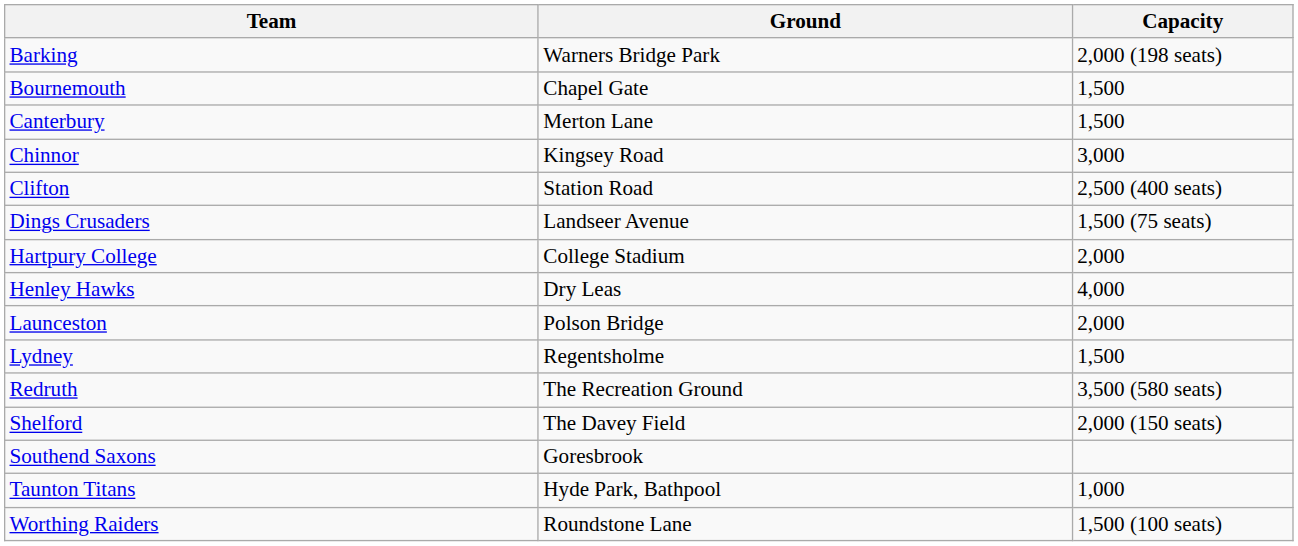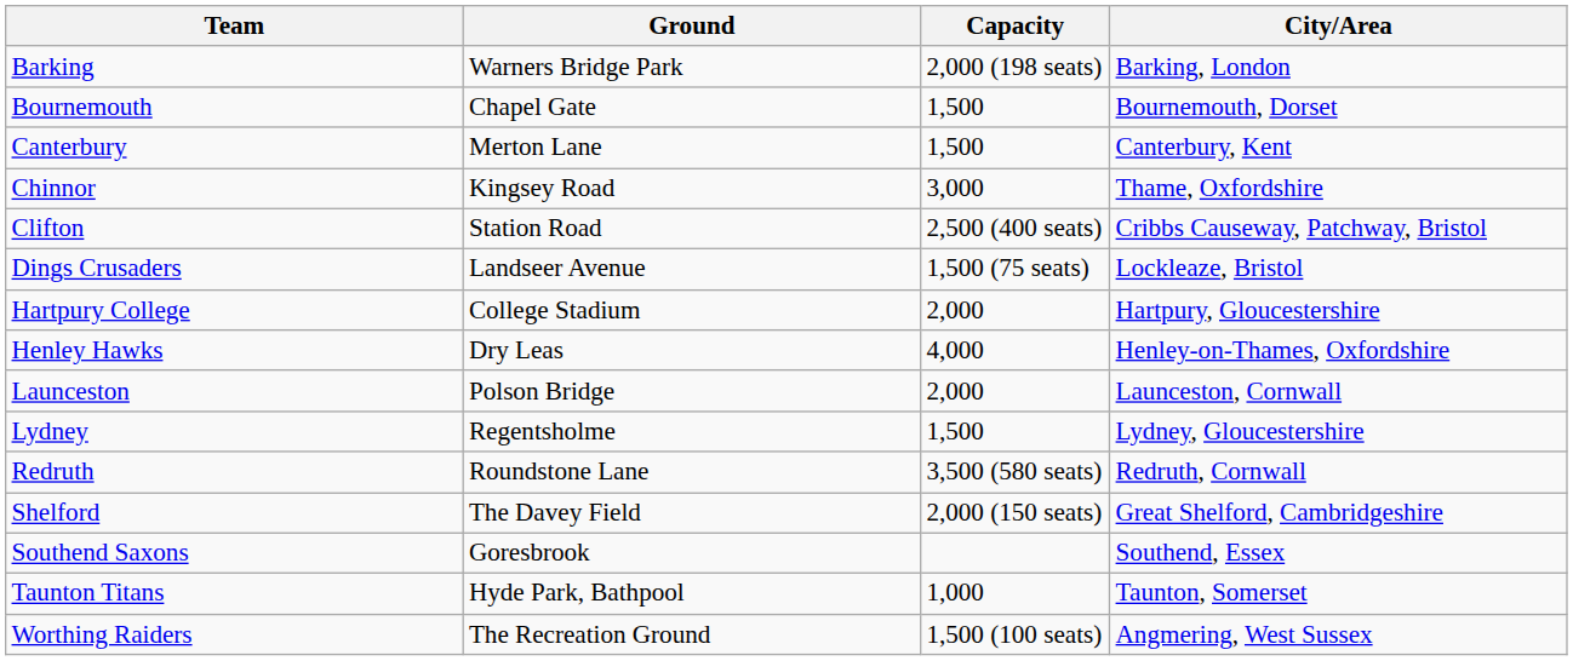 <table class="wikitable sortable">
 <tr>
 <th width=29%>Team</th>
 <th width=29%>Ground</th>
 <th width=12%>Capacity</th>
+<th width=29%>City/Area</th>
 </tr>
 <tr>
 <td><a href='#'>Barking</a></td>
 <td>Warners Bridge Park</td>
 <td>2,000 (198 seats)</td>
+<td><a href='#'>Barking</a>, <a href='#'>London</a></td>
 </tr>
 <tr>
 <td><a href='#'>Bournemouth</a></td>
 <td>Chapel Gate</td>
 <td>1,500</td>
+<td><a href='#'>Bournemouth</a>, <a href='#'>Dorset</a></td>
 </tr>
 <tr>
 <td><a href='#'>Canterbury</a></td>
 <td>Merton Lane</td>
 <td>1,500</td>
+<td><a href='#'>Canterbury</a>, <a href='#'>Kent</a></td>
 </tr>
 <tr>
 <td><a href='#'>Chinnor</a></td>
 <td>Kingsey Road</td>
 <td>3,000</td>
+<td><a href='#'>Thame</a>, <a href='#'>Oxfordshire</a></td>
 </tr>
 <tr>
 <td><a href='#'>Clifton</a></td>
 <td>Station Road</td>
 <td>2,500 (400 seats)</td>
+<td><a href='#'>Cribbs Causeway</a>, <a href='#'>Patchway</a>, <a href='#'>Bristol</a></td>
 </tr>
 <tr>
 <td><a href='#'>Dings Crusaders</a></td>
 <td>Landseer Avenue</td>
 <td>1,500 (75 seats)</td>
+<td><a href='#'>Lockleaze</a>, <a href='#'>Bristol</a></td>
 </tr>
 <tr>
 <td><a href='#'>Hartpury College</a></td>
 <td>College Stadium</td>
 <td>2,000</td>
+<td><a href='#'>Hartpury</a>, <a href='#'>Gloucestershire</a></td>
 </tr>
 <tr>
 <td><a href='#'>Henley Hawks</a></td>
 <td>Dry Leas</td>
 <td>4,000</td>
+<td><a href='#'>Henley-on-Thames</a>, <a href='#'>Oxfordshire</a></td>
 </tr>
 <tr>
 <td><a href='#'>Launceston</a></td>
 <td>Polson Bridge</td>
 <td>2,000</td>
+<td><a href='#'>Launceston</a>, <a href='#'>Cornwall</a></td>
 </tr>
 <tr>
 <td><a href='#'>Lydney</a></td>
 <td>Regentsholme</td>
 <td>1,500</td>
+<td><a href='#'>Lydney</a>, <a href='#'>Gloucestershire</a></td>
 </tr>
 <tr>
 <td><a href='#'>Redruth</a></td>
-<td>The Recreation Ground</td>
+<td>Roundstone Lane</td>
 <td>3,500 (580 seats)</td>
+<td><a href='#'>Redruth</a>, <a href='#'>Cornwall</a></td>
 </tr>
 <tr>
 <td><a href='#'>Shelford</a></td>
 <td>The Davey Field</td>
 <td>2,000 (150 seats)</td>
+<td><a href='#'>Great Shelford</a>, <a href='#'>Cambridgeshire</a></td>
 </tr>
 <tr>
 <td><a href='#'>Southend Saxons</a></td>
 <td>Goresbrook</td>
 <td></td>
+<td><a href='#'>Southend</a>, <a href='#'>Essex</a></td>
 </tr>
 <tr>
 <td><a href='#'>Taunton Titans</a></td>
 <td>Hyde Park, Bathpool</td>
 <td>1,000</td>
+<td><a href='#'>Taunton</a>, <a href='#'>Somerset</a></td>
 </tr>
 <tr>
 <td><a href='#'>Worthing Raiders</a></td>
-<td>Roundstone Lane</td>
+<td>The Recreation Ground</td>
 <td>1,500 (100 seats)</td>
+<td><a href='#'>Angmering</a>, <a href='#'>West Sussex</a></td>
 </tr>
 </table>
